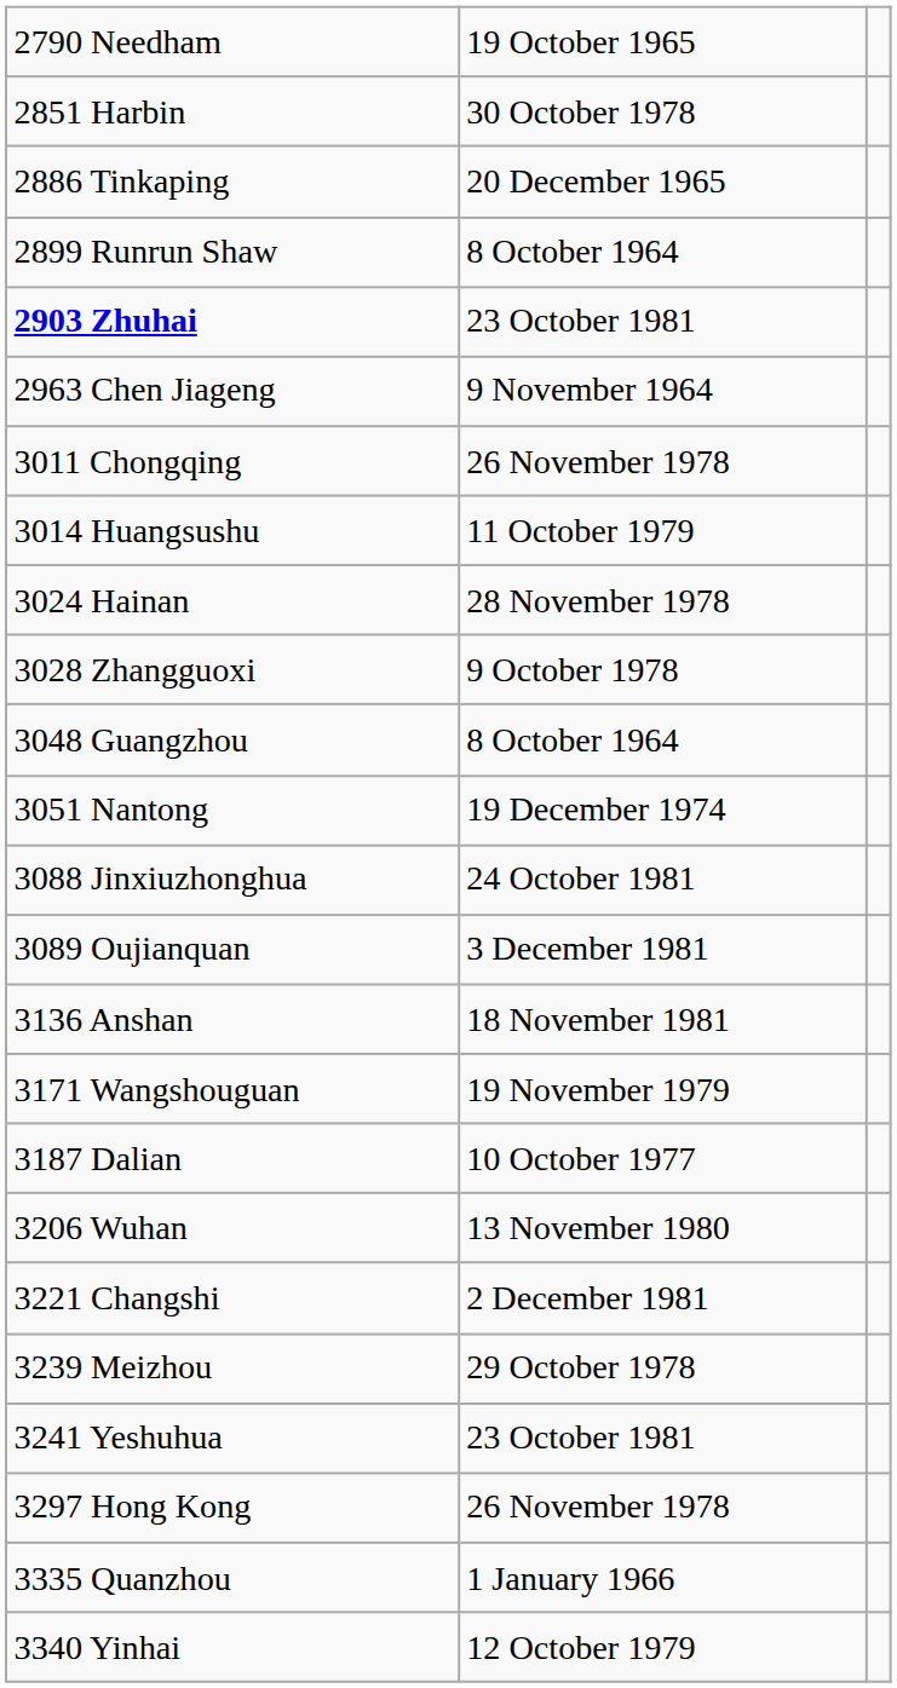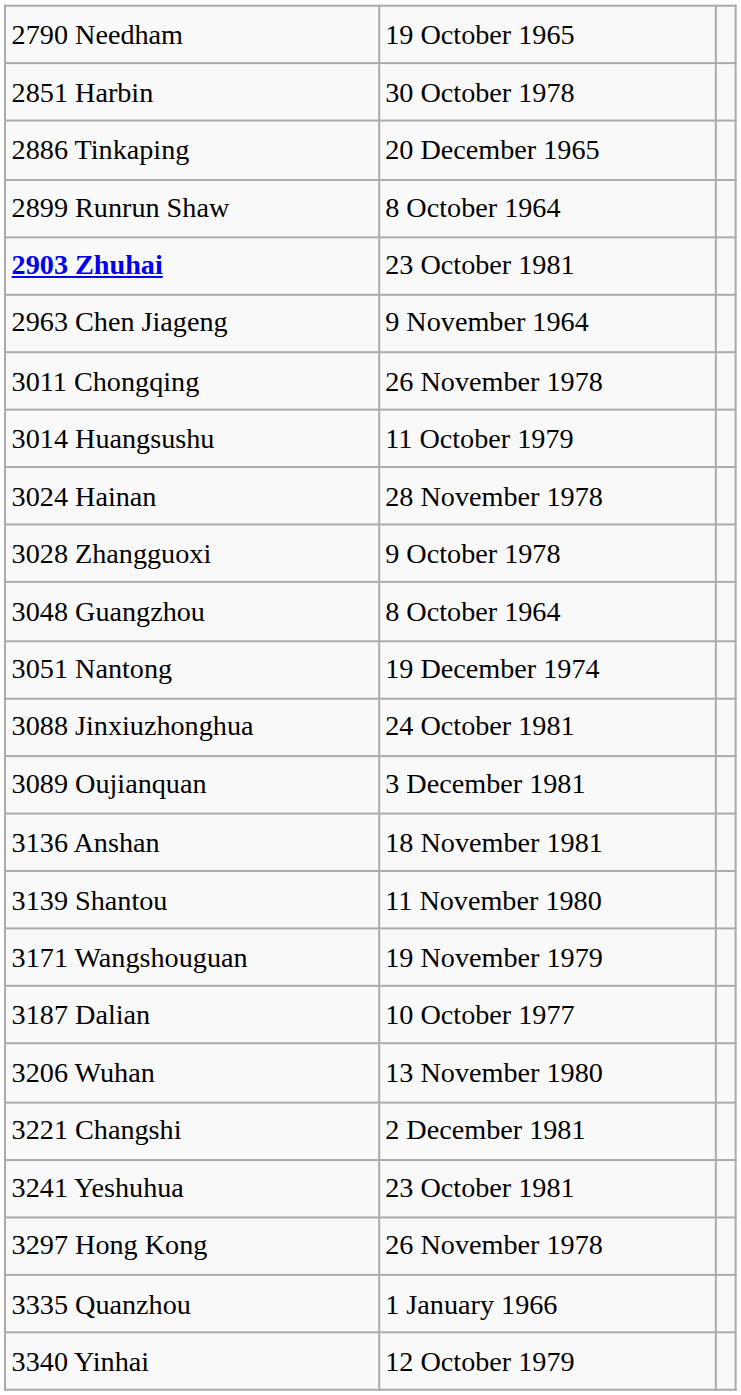 <table class="wikitable" style="font-size: 89%; float: left; width: 26em; margin-right: 1em; height: 700px">
 <tr>
 <td>2790 Needham</td>
 <td>19 October 1965</td>
 <td></td>
 </tr>
 <tr>
 <td>2851 Harbin</td>
 <td>30 October 1978</td>
 <td></td>
 </tr>
 <tr>
 <td>2886 Tinkaping</td>
 <td>20 December 1965</td>
 <td></td>
 </tr>
 <tr>
 <td>2899 Runrun Shaw</td>
 <td>8 October 1964</td>
 <td></td>
 </tr>
 <tr>
 <td><strong><a href='#'>2903 Zhuhai</a></strong></td>
 <td>23 October 1981</td>
 <td></td>
 </tr>
 <tr>
 <td>2963 Chen Jiageng</td>
 <td>9 November 1964</td>
 <td></td>
 </tr>
 <tr>
 <td>3011 Chongqing</td>
 <td>26 November 1978</td>
 <td></td>
 </tr>
 <tr>
 <td>3014 Huangsushu</td>
 <td>11 October 1979</td>
 <td></td>
 </tr>
 <tr>
 <td>3024 Hainan</td>
 <td>28 November 1978</td>
 <td></td>
 </tr>
 <tr>
 <td>3028 Zhangguoxi</td>
 <td>9 October 1978</td>
 <td></td>
 </tr>
 <tr>
 <td>3048 Guangzhou</td>
 <td>8 October 1964</td>
 <td></td>
 </tr>
 <tr>
 <td>3051 Nantong</td>
 <td>19 December 1974</td>
 <td></td>
 </tr>
 <tr>
 <td>3088 Jinxiuzhonghua</td>
 <td>24 October 1981</td>
 <td></td>
 </tr>
 <tr>
 <td>3089 Oujianquan</td>
 <td>3 December 1981</td>
 <td></td>
 </tr>
 <tr>
 <td>3136 Anshan</td>
 <td>18 November 1981</td>
 <td></td>
 </tr>
 <tr>
+<td>3139 Shantou</td>
+<td>11 November 1980</td>
+<td></td>
+</tr>
+<tr>
 <td>3171 Wangshouguan</td>
 <td>19 November 1979</td>
 <td></td>
 </tr>
 <tr>
 <td>3187 Dalian</td>
 <td>10 October 1977</td>
 <td></td>
 </tr>
 <tr>
 <td>3206 Wuhan</td>
 <td>13 November 1980</td>
 <td></td>
 </tr>
 <tr>
 <td>3221 Changshi</td>
 <td>2 December 1981</td>
-<td></td>
-</tr>
-<tr>
-<td>3239 Meizhou</td>
-<td>29 October 1978</td>
 <td></td>
 </tr>
 <tr>
 <td>3241 Yeshuhua</td>
 <td>23 October 1981</td>
 <td></td>
 </tr>
 <tr>
 <td>3297 Hong Kong</td>
 <td>26 November 1978</td>
 <td></td>
 </tr>
 <tr>
 <td>3335 Quanzhou</td>
 <td>1 January 1966</td>
 <td></td>
 </tr>
 <tr>
 <td>3340 Yinhai</td>
 <td>12 October 1979</td>
 <td></td>
 </tr>
 </table>
